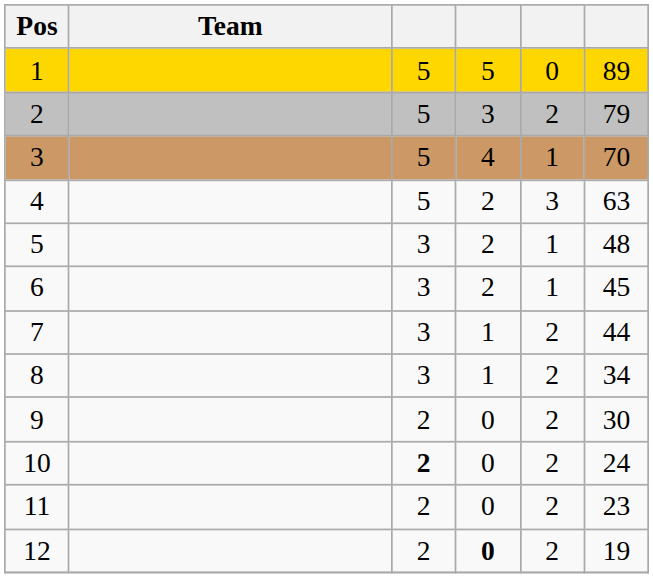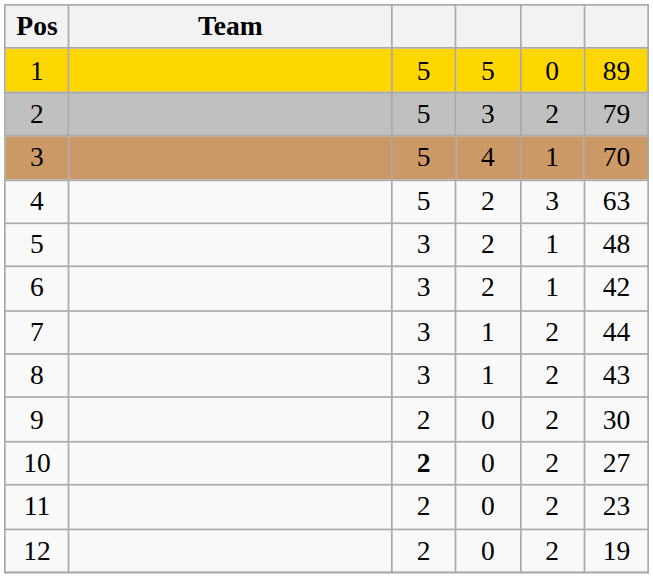 <table class="wikitable" style="text-align:center">
 <tr>
 <th width=30>Pos</th>
 <th width=180>Team</th>
 <th width=30></th>
 <th width=30></th>
 <th width=30></th>
 <th width=30></th>
 </tr>
 <tr bgcolor=gold>
 <td>1</td>
 <td align=left></td>
 <td>5</td>
 <td>5</td>
 <td>0</td>
 <td>89</td>
 </tr>
 <tr bgcolor=silver>
 <td>2</td>
 <td align=left></td>
 <td>5</td>
 <td>3</td>
 <td>2</td>
 <td>79</td>
 </tr>
 <tr bgcolor=cc9966>
 <td>3</td>
 <td align=left></td>
 <td>5</td>
 <td>4</td>
 <td>1</td>
 <td>70</td>
 </tr>
 <tr>
 <td>4</td>
 <td align=left></td>
 <td>5</td>
 <td>2</td>
 <td>3</td>
 <td>63</td>
 </tr>
 <tr>
 <td>5</td>
 <td align=left></td>
 <td>3</td>
 <td>2</td>
 <td>1</td>
 <td>48</td>
 </tr>
 <tr>
 <td>6</td>
 <td align=left></td>
 <td>3</td>
 <td>2</td>
 <td>1</td>
-<td>45</td>
+<td>42</td>
 </tr>
 <tr>
 <td>7</td>
 <td align=left></td>
 <td>3</td>
 <td>1</td>
 <td>2</td>
 <td>44</td>
 </tr>
 <tr>
 <td>8</td>
 <td align=left></td>
 <td>3</td>
 <td>1</td>
 <td>2</td>
-<td>34</td>
+<td>43</td>
 </tr>
 <tr>
 <td>9</td>
 <td align=left></td>
 <td>2</td>
 <td>0</td>
 <td>2</td>
 <td>30</td>
 </tr>
 <tr>
 <td>10</td>
 <td align=left></td>
 <td><strong>2</strong></td>
 <td>0</td>
 <td>2</td>
-<td>24</td>
+<td>27</td>
 </tr>
 <tr>
 <td>11</td>
 <td align=left></td>
 <td>2</td>
 <td>0</td>
 <td>2</td>
 <td>23</td>
 </tr>
 <tr>
 <td>12</td>
 <td align=left></td>
 <td>2</td>
-<td><strong>0</strong></td>
+<td>0</td>
 <td>2</td>
 <td>19</td>
 </tr>
 <tr>
 </tr>
 </table>
